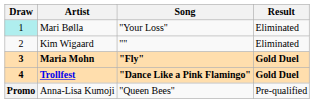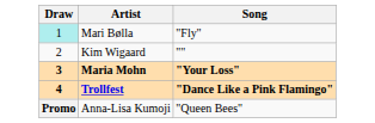 <table class="sortable wikitable" style="margin: 1em auto 1em auto">
 <tr>
 <th scope="col">Draw</th>
 <th scope="col">Artist</th>
 <th scope="col">Song</th>
-<th scope="col">Result</th>
 </tr>
 <tr>
 <td align="center" style="background: paleturquoise;">1</td>
 <td>Mari Bølla</td>
-<td>"Your Loss"</td>
-<td>Eliminated</td>
+<td>"Fly"</td>
 </tr>
 <tr>
 <td align="center">2</td>
 <td>Kim Wigaard</td>
 <td>""</td>
-<td>Eliminated</td>
 </tr>
 <tr style="background: navajowhite; font-weight: bold;">
 <td align="center">3</td>
 <td>Maria Mohn</td>
-<td>"Fly"</td>
-<td>Gold Duel</td>
+<td>"Your Loss"</td>
 </tr>
 <tr style="background: navajowhite; font-weight: bold;">
 <td align="center">4</td>
 <td><a href='#'>Trollfest</a></td>
 <td>"Dance Like a Pink Flamingo"</td>
-<td>Gold Duel</td>
 </tr>
 <tr>
 <th scope="row">Promo</th>
 <td>Anna-Lisa Kumoji</td>
 <td>"Queen Bees"</td>
-<td>Pre-qualified</td>
 </tr>
 </table>
